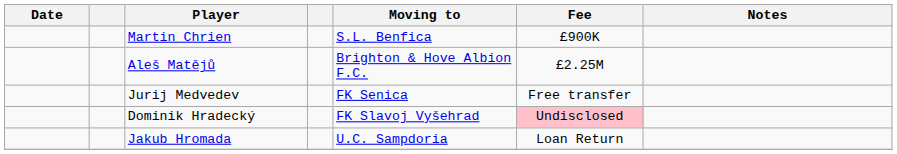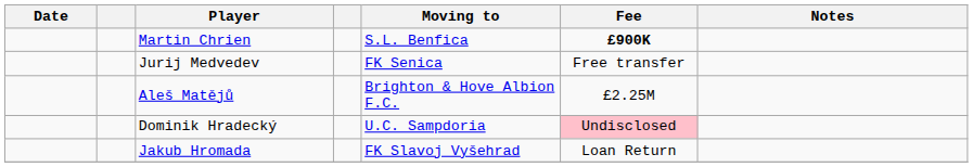 <table class="wikitable sortable">
 <tr>
 <th style="width:80px;">Date</th>
 <th style="width:30px;"></th>
 <th style="width:180px;">Player</th>
 <th style="width:20px;"></th>
 <th style="width:180px;">Moving to</th>
 <th style="width:120px;" class="unsortable">Fee</th>
 <th style="width:250px;" class="unsortable">Notes</th>
 </tr>
 <tr>
 <td></td>
 <td align=center></td>
 <td> <a href='#'>Martin Chrien</a></td>
 <td align=center></td>
 <td> <a href='#'>S.L. Benfica</a></td>
-<td align=center>£900K</td>
+<td align=center><strong>£900K</strong></td>
+<td align=center></td>
+</tr>
+<tr>
+<td></td>
+<td align=center></td>
+<td> Jurij Medvedev</td>
+<td align=center></td>
+<td> <a href='#'>FK Senica</a></td>
+<td align=center>Free transfer</td>
 <td align=center></td>
 </tr>
 <tr>
 <td></td>
 <td align=center></td>
 <td> <a href='#'>Aleš Matějů</a></td>
 <td align=center></td>
 <td> <a href='#'>Brighton & Hove Albion F.C.</a></td>
 <td align=center>£2.25M</td>
 <td align=center></td>
 </tr>
 <tr>
 <td></td>
 <td align=center></td>
-<td> Jurij Medvedev</td>
-<td align=center></td>
-<td> <a href='#'>FK Senica</a></td>
-<td align=center>Free transfer</td>
-<td align=center></td>
-</tr>
-<tr>
-<td></td>
-<td align=center></td>
 <td> Dominik Hradecký</td>
 <td align=center></td>
-<td> <a href='#'>FK Slavoj Vyšehrad</a></td>
+<td> <a href='#'>U.C. Sampdoria</a></td>
 <td align=center style="background: pink;">Undisclosed</td>
 <td align=center></td>
 </tr>
 <tr>
 <td></td>
 <td align=center></td>
 <td> <a href='#'>Jakub Hromada</a></td>
 <td align=center></td>
-<td> <a href='#'>U.C. Sampdoria</a></td>
+<td> <a href='#'>FK Slavoj Vyšehrad</a></td>
 <td align=center>Loan Return</td>
 <td align=center></td>
 </tr>
 <tr>
 </tr>
 </table>
